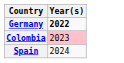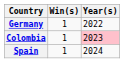 <table class="wikitable plainrowheaders sortable">
 <tr>
 <th scope="col">Country</th>
+<th scope="col">Win(s)</th>
 <th scope="col">Year(s)</th>
 </tr>
 <tr>
 <th scope="row"> <a href='#'>Germany</a></th>
-<td><strong>2022</strong></td>
+<td rowspan="1" align="center">1</td>
+<td>2022</td>
 </tr>
 <tr>
 <th scope="row"> <a href='#'>Colombia</a></th>
+<td rowspan="1" align="center">1</td>
 <td style="background: pink;">2023</td>
 </tr>
 <tr>
 <th scope="row"> <a href='#'>Spain</a></th>
+<td rowspan="1" align="center">1</td>
 <td>2024</td>
 </tr>
 </table>
